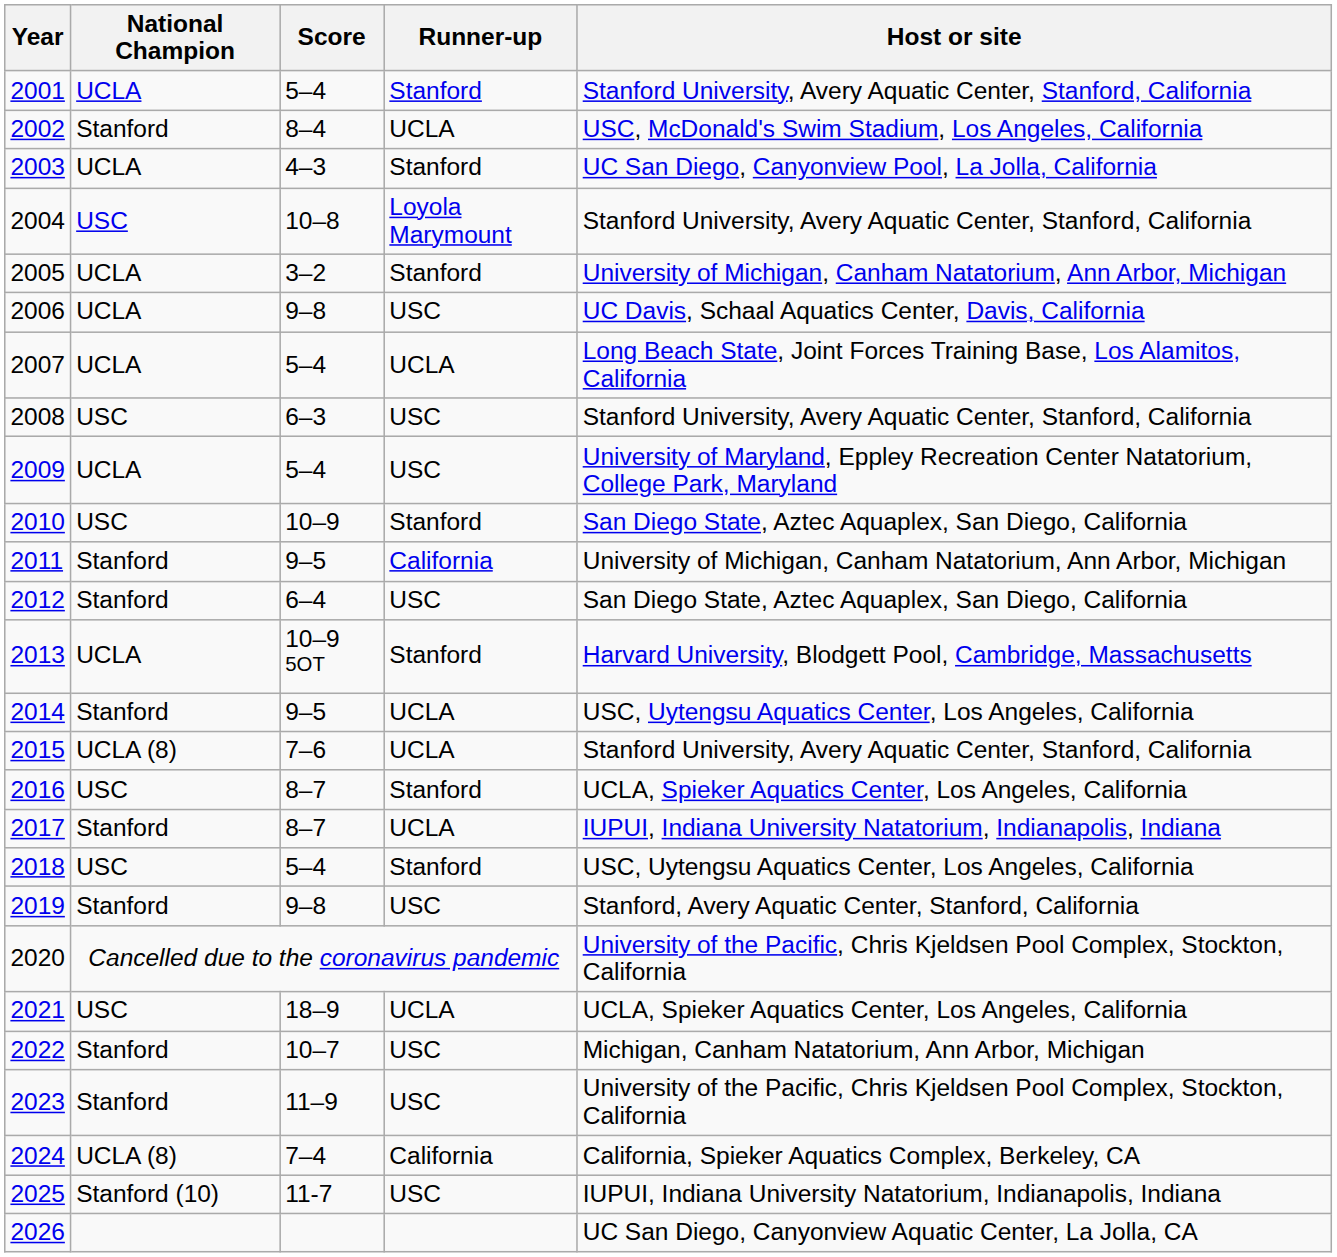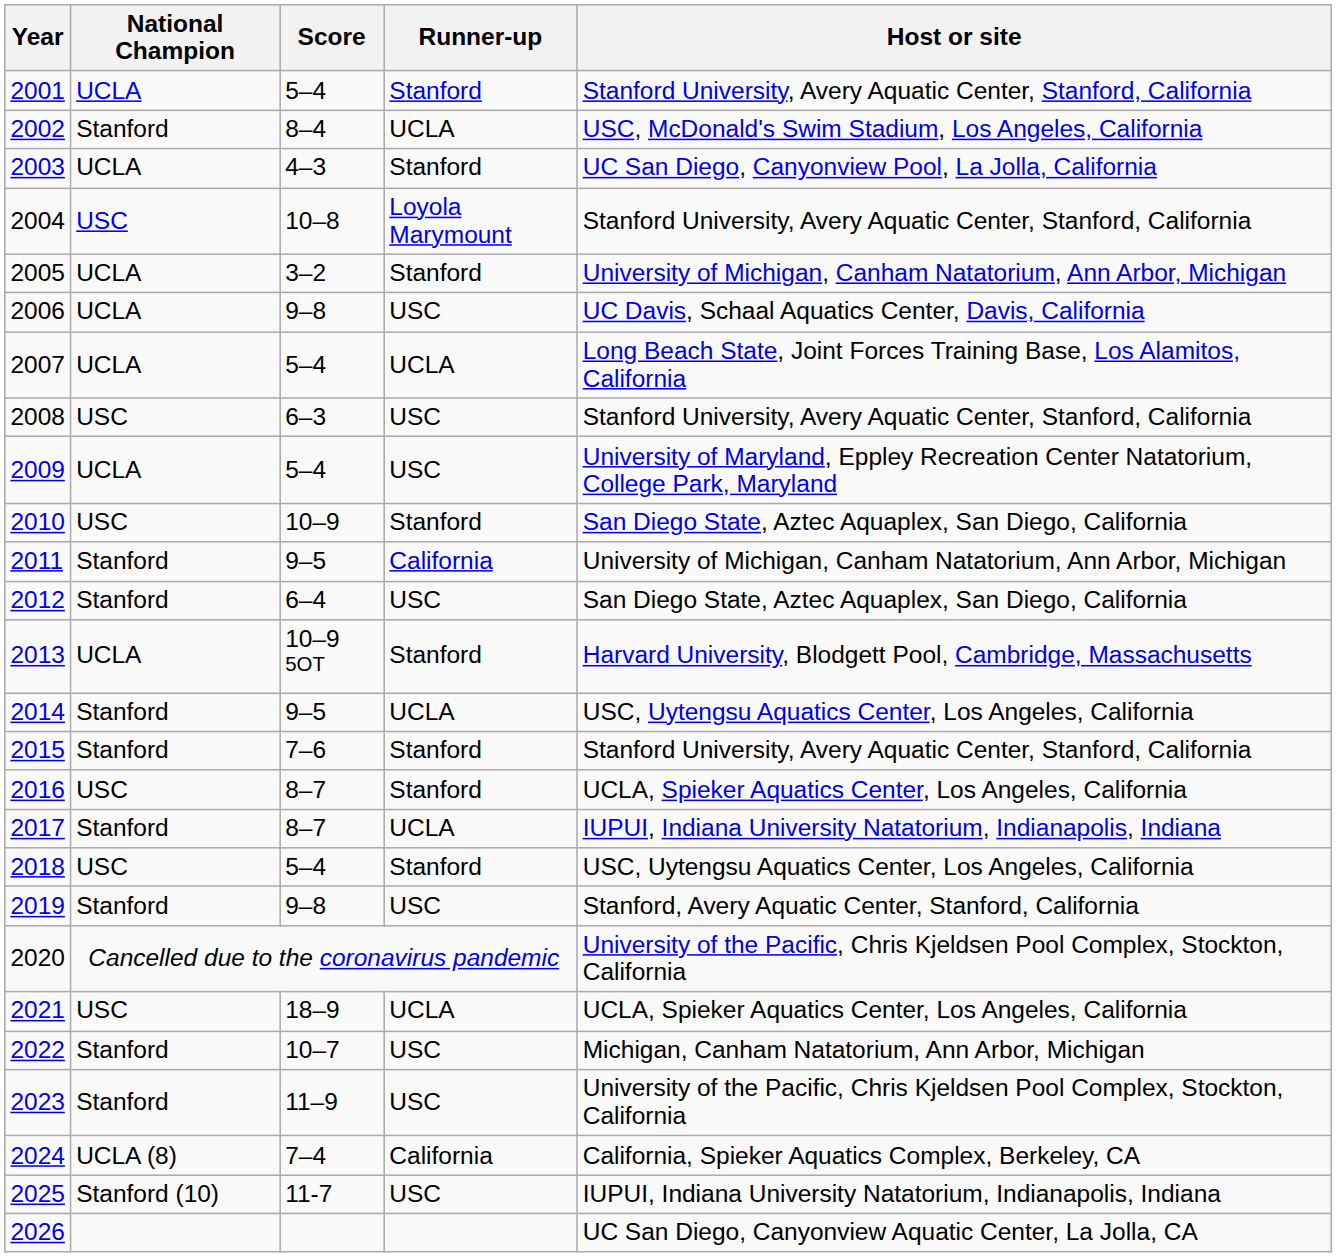 <table class="wikitable">
 <tr>
 <th>Year</th>
 <th>National Champion</th>
 <th>Score</th>
 <th>Runner-up</th>
 <th>Host or site</th>
 </tr>
 <tr>
 <td><a href='#'>2001</a></td>
 <td><a href='#'>UCLA</a></td>
 <td>5–4</td>
 <td><a href='#'>Stanford</a></td>
 <td><a href='#'>Stanford University</a>, Avery Aquatic Center, <a href='#'>Stanford, California</a></td>
 </tr>
 <tr>
 <td><a href='#'>2002</a></td>
 <td>Stanford</td>
 <td>8–4</td>
 <td>UCLA</td>
 <td><a href='#'>USC</a>, <a href='#'>McDonald's Swim Stadium</a>, <a href='#'>Los Angeles, California</a></td>
 </tr>
 <tr>
 <td><a href='#'>2003</a></td>
 <td>UCLA </td>
 <td>4–3</td>
 <td>Stanford</td>
 <td><a href='#'>UC San Diego</a>, <a href='#'>Canyonview Pool</a>, <a href='#'>La Jolla, California</a></td>
 </tr>
 <tr>
 <td>2004</td>
 <td><a href='#'>USC</a></td>
 <td>10–8</td>
 <td><a href='#'>Loyola Marymount</a></td>
 <td>Stanford University, Avery Aquatic Center, Stanford, California</td>
 </tr>
 <tr>
 <td>2005</td>
 <td>UCLA </td>
 <td>3–2</td>
 <td>Stanford</td>
 <td><a href='#'>University of Michigan</a>, <a href='#'>Canham Natatorium</a>, <a href='#'>Ann Arbor, Michigan</a></td>
 </tr>
 <tr>
 <td>2006</td>
 <td>UCLA </td>
 <td>9–8</td>
 <td>USC</td>
 <td><a href='#'>UC Davis</a>, Schaal Aquatics Center, <a href='#'>Davis, California</a></td>
 </tr>
 <tr>
 <td>2007</td>
 <td>UCLA </td>
 <td>5–4</td>
 <td>UCLA</td>
 <td><a href='#'>Long Beach State</a>, Joint Forces Training Base, <a href='#'>Los Alamitos, California</a></td>
 </tr>
 <tr>
 <td>2008</td>
 <td>USC </td>
 <td>6–3</td>
 <td>USC</td>
 <td>Stanford University, Avery Aquatic Center, Stanford, California</td>
 </tr>
 <tr>
 <td><a href='#'>2009</a></td>
 <td>UCLA </td>
 <td>5–4</td>
 <td>USC</td>
 <td><a href='#'>University of Maryland</a>, Eppley Recreation Center Natatorium, <a href='#'>College Park, Maryland</a></td>
 </tr>
 <tr>
 <td><a href='#'>2010</a></td>
 <td>USC </td>
 <td>10–9</td>
 <td>Stanford</td>
 <td><a href='#'>San Diego State</a>, Aztec Aquaplex, San Diego, California</td>
 </tr>
 <tr>
 <td><a href='#'>2011</a></td>
 <td>Stanford </td>
 <td>9–5</td>
 <td><a href='#'>California</a></td>
 <td>University of Michigan, Canham Natatorium, Ann Arbor, Michigan</td>
 </tr>
 <tr>
 <td><a href='#'>2012</a></td>
 <td>Stanford </td>
 <td>6–4</td>
 <td>USC</td>
 <td>San Diego State, Aztec Aquaplex, San Diego, California</td>
 </tr>
 <tr>
 <td><a href='#'>2013</a></td>
 <td>UCLA </td>
 <td>10–9 <sup>5OT</sup></td>
 <td>Stanford</td>
 <td><a href='#'>Harvard University</a>, Blodgett Pool, <a href='#'>Cambridge, Massachusetts</a></td>
 </tr>
 <tr>
 <td><a href='#'>2014</a></td>
 <td>Stanford </td>
 <td>9–5</td>
 <td>UCLA</td>
 <td>USC, <a href='#'>Uytengsu Aquatics Center</a>, Los Angeles, California</td>
 </tr>
 <tr>
 <td><a href='#'>2015</a></td>
-<td>UCLA (8)</td>
+<td>Stanford </td>
 <td>7–6</td>
-<td>UCLA</td>
+<td>Stanford</td>
 <td>Stanford University, Avery Aquatic Center, Stanford, California</td>
 </tr>
 <tr>
 <td><a href='#'>2016</a></td>
 <td>USC </td>
 <td>8–7</td>
 <td>Stanford</td>
 <td>UCLA, <a href='#'>Spieker Aquatics Center</a>, Los Angeles, California</td>
 </tr>
 <tr>
 <td><a href='#'>2017</a></td>
 <td>Stanford </td>
 <td>8–7</td>
 <td>UCLA</td>
 <td><a href='#'>IUPUI</a>, <a href='#'>Indiana University Natatorium</a>, <a href='#'>Indianapolis</a>, <a href='#'>Indiana</a></td>
 </tr>
 <tr>
 <td><a href='#'>2018</a></td>
 <td>USC </td>
 <td>5–4</td>
 <td>Stanford</td>
 <td>USC, Uytengsu Aquatics Center, Los Angeles, California</td>
 </tr>
 <tr>
 <td><a href='#'>2019</a></td>
 <td>Stanford </td>
 <td>9–8</td>
 <td>USC</td>
 <td>Stanford, Avery Aquatic Center, Stanford, California</td>
 </tr>
 <tr>
 <td>2020</td>
 <td colspan=3 align=center><em>Cancelled due to the <a href='#'>coronavirus pandemic</a></em></td>
 <td><a href='#'>University of the Pacific</a>, Chris Kjeldsen Pool Complex, Stockton, California</td>
 </tr>
 <tr>
 <td><a href='#'>2021</a></td>
 <td>USC </td>
 <td>18–9</td>
 <td>UCLA</td>
 <td>UCLA, Spieker Aquatics Center, Los Angeles, California</td>
 </tr>
 <tr>
 <td><a href='#'>2022</a></td>
 <td>Stanford </td>
 <td>10–7</td>
 <td>USC</td>
 <td>Michigan, Canham Natatorium, Ann Arbor, Michigan</td>
 </tr>
 <tr>
 <td><a href='#'>2023</a></td>
 <td>Stanford </td>
 <td>11–9</td>
 <td>USC</td>
 <td>University of the Pacific, Chris Kjeldsen Pool Complex, Stockton, California</td>
 </tr>
 <tr>
 <td><a href='#'>2024</a></td>
 <td>UCLA (8)</td>
 <td>7–4</td>
 <td>California</td>
 <td>California, Spieker Aquatics Complex, Berkeley, CA</td>
 </tr>
 <tr>
 <td><a href='#'>2025</a></td>
 <td>Stanford (10)</td>
 <td>11-7</td>
 <td>USC</td>
 <td>IUPUI, Indiana University Natatorium, Indianapolis, Indiana</td>
 </tr>
 <tr>
 <td><a href='#'>2026</a></td>
 <td></td>
 <td></td>
 <td></td>
 <td>UC San Diego, Canyonview Aquatic Center, La Jolla, CA</td>
 </tr>
 </table>
